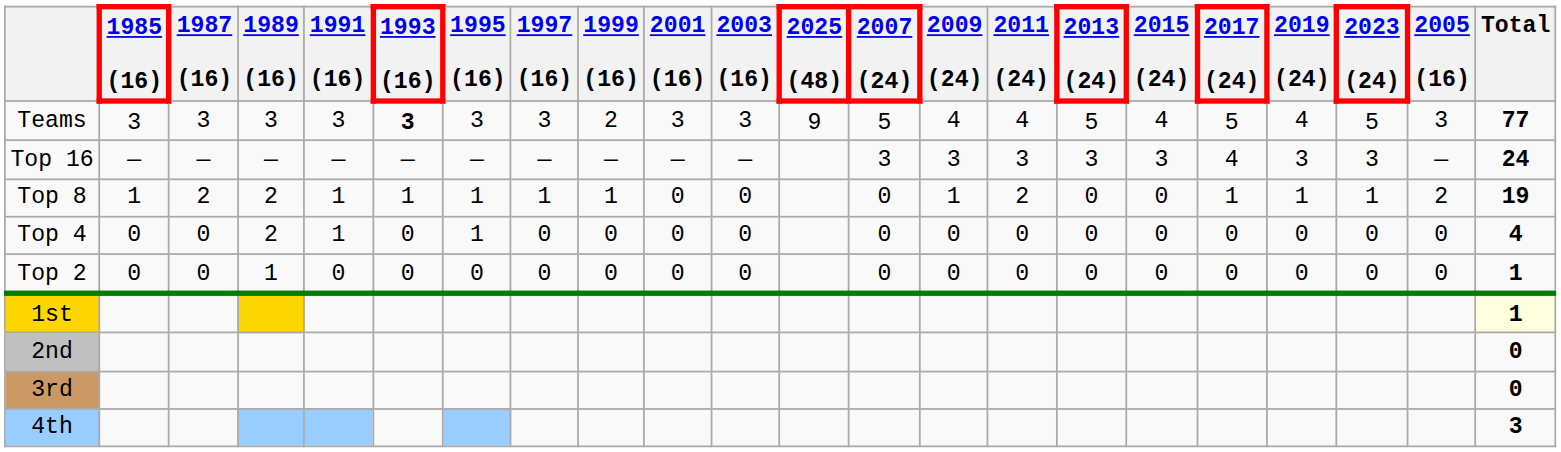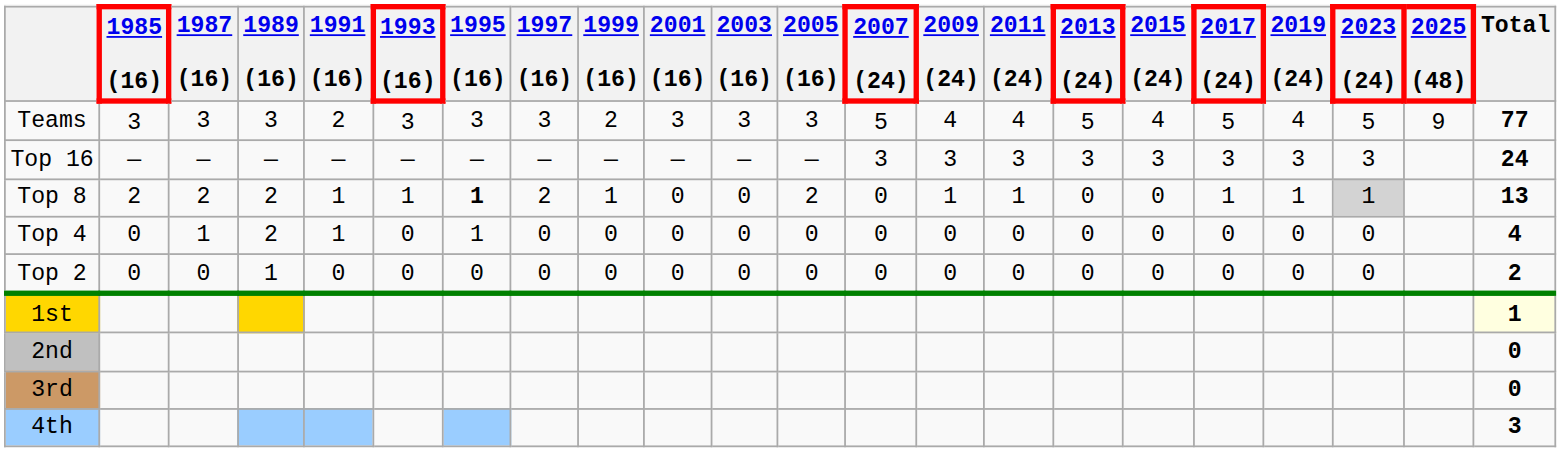 <table class="wikitable" style="text-align: center">
 <tr valign=top>
 <th></th>
 <th style="border:3px solid red"><a href='#'>1985</a><br><br>(16)</th>
 <th><a href='#'>1987</a><br><br>(16)</th>
 <th><a href='#'>1989</a><br><br>(16)</th>
 <th><a href='#'>1991</a><br><br>(16)</th>
 <th style="border:3px solid red"><a href='#'>1993</a><br><br>(16)</th>
 <th><a href='#'>1995</a><br><br>(16)</th>
 <th><a href='#'>1997</a><br><br>(16)</th>
 <th><a href='#'>1999</a><br><br>(16)</th>
 <th><a href='#'>2001</a><br><br>(16)</th>
 <th><a href='#'>2003</a><br><br>(16)</th>
-<th style="border:3px solid red"><a href='#'>2025</a><br><br>(48)</th>
+<th><a href='#'>2005</a><br><br>(16)</th>
 <th style="border:3px solid red"><a href='#'>2007</a><br><br>(24)</th>
 <th><a href='#'>2009</a><br><br>(24)</th>
 <th><a href='#'>2011</a><br><br>(24)</th>
 <th style="border:3px solid red"><a href='#'>2013</a><br><br>(24)</th>
 <th><a href='#'>2015</a><br><br>(24)</th>
 <th style="border:3px solid red"><a href='#'>2017</a><br><br>(24)</th>
 <th><a href='#'>2019</a><br><br>(24)</th>
 <th style="border:3px solid red"><a href='#'>2023</a><br><br>(24)</th>
-<th><a href='#'>2005</a><br><br>(16)</th>
+<th style="border:3px solid red"><a href='#'>2025</a><br><br>(48)</th>
 <th>Total</th>
 </tr>
 <tr>
 <td>Teams</td>
 <td>3</td>
 <td>3</td>
 <td>3</td>
+<td>2</td>
 <td>3</td>
-<td><strong>3</strong></td>
 <td>3</td>
 <td>3</td>
 <td>2</td>
 <td>3</td>
 <td>3</td>
-<td>9</td>
+<td>3</td>
 <td>5</td>
 <td>4</td>
 <td>4</td>
 <td>5</td>
 <td>4</td>
 <td>5</td>
 <td>4</td>
 <td>5</td>
-<td>3</td>
+<td>9</td>
 <td><strong>77</strong></td>
 </tr>
 <tr>
 <td>Top 16</td>
 <td>—</td>
 <td>—</td>
 <td>—</td>
 <td>—</td>
 <td>—</td>
 <td>—</td>
 <td>—</td>
 <td>—</td>
 <td>—</td>
 <td>—</td>
-<td></td>
+<td>—</td>
 <td>3</td>
 <td>3</td>
 <td>3</td>
 <td>3</td>
 <td>3</td>
-<td>4</td>
 <td>3</td>
 <td>3</td>
-<td>—</td>
+<td>3</td>
+<td></td>
 <td><strong>24</strong></td>
 </tr>
 <tr>
 <td>Top 8</td>
-<td>1</td>
+<td>2</td>
 <td>2</td>
 <td>2</td>
 <td>1</td>
 <td>1</td>
+<td><strong>1</strong></td>
+<td>2</td>
 <td>1</td>
+<td>0</td>
+<td>0</td>
+<td>2</td>
+<td>0</td>
 <td>1</td>
 <td>1</td>
 <td>0</td>
 <td>0</td>
-<td></td>
-<td>0</td>
-<td>1</td>
-<td>2</td>
-<td>0</td>
-<td>0</td>
 <td>1</td>
 <td>1</td>
-<td>1</td>
-<td>2</td>
-<td><strong>19</strong></td>
+<td style="background: lightgrey;">1</td>
+<td></td>
+<td><strong>13</strong></td>
 </tr>
 <tr>
 <td>Top 4</td>
 <td>0</td>
-<td>0</td>
+<td>1</td>
 <td>2</td>
 <td>1</td>
 <td>0</td>
 <td>1</td>
-<td>0</td>
-<td>0</td>
-<td>0</td>
-<td>0</td>
-<td></td>
 <td>0</td>
 <td>0</td>
 <td>0</td>
 <td>0</td>
 <td>0</td>
 <td>0</td>
 <td>0</td>
 <td>0</td>
 <td>0</td>
+<td>0</td>
+<td>0</td>
+<td>0</td>
+<td>0</td>
+<td></td>
 <td><strong>4</strong></td>
 </tr>
 <tr>
 <td>Top 2</td>
 <td>0</td>
 <td>0</td>
 <td>1</td>
 <td>0</td>
 <td>0</td>
 <td>0</td>
 <td>0</td>
 <td>0</td>
 <td>0</td>
 <td>0</td>
-<td></td>
 <td>0</td>
 <td>0</td>
 <td>0</td>
 <td>0</td>
 <td>0</td>
 <td>0</td>
 <td>0</td>
 <td>0</td>
 <td>0</td>
-<td><strong>1</strong></td>
+<td></td>
+<td><strong>2</strong></td>
 </tr>
 <tr style="border-top:3px solid green;">
 <td bgcolor=gold>1st</td>
 <td></td>
 <td></td>
 <td bgcolor=gold></td>
 <td></td>
 <td></td>
 <td></td>
 <td></td>
 <td></td>
 <td></td>
 <td></td>
 <td></td>
 <td></td>
 <td></td>
 <td></td>
 <td></td>
 <td></td>
 <td></td>
 <td></td>
 <td></td>
 <td></td>
 <td style="background: lightyellow;"><strong>1</strong></td>
 </tr>
 <tr>
 <td bgcolor=silver>2nd</td>
 <td></td>
 <td></td>
 <td></td>
 <td></td>
 <td></td>
 <td></td>
 <td></td>
 <td></td>
 <td></td>
 <td></td>
 <td></td>
 <td></td>
 <td></td>
 <td></td>
 <td></td>
 <td></td>
 <td></td>
 <td></td>
 <td></td>
 <td></td>
 <td><strong>0</strong></td>
 </tr>
 <tr>
 <td bgcolor=#cc9966>3rd</td>
 <td></td>
 <td></td>
 <td></td>
 <td></td>
 <td></td>
 <td></td>
 <td></td>
 <td></td>
 <td></td>
 <td></td>
 <td></td>
 <td></td>
 <td></td>
 <td></td>
 <td></td>
 <td></td>
 <td></td>
 <td></td>
 <td></td>
 <td></td>
 <td><strong>0</strong></td>
 </tr>
 <tr>
 <td bgcolor=#9acdff>4th</td>
 <td></td>
 <td></td>
 <td bgcolor=#9acdff></td>
 <td bgcolor=#9acdff></td>
 <td></td>
 <td bgcolor=#9acdff></td>
 <td></td>
 <td></td>
 <td></td>
 <td></td>
 <td></td>
 <td></td>
 <td></td>
 <td></td>
 <td></td>
 <td></td>
 <td></td>
 <td></td>
 <td></td>
 <td></td>
 <td><strong>3</strong></td>
 </tr>
 </table>
